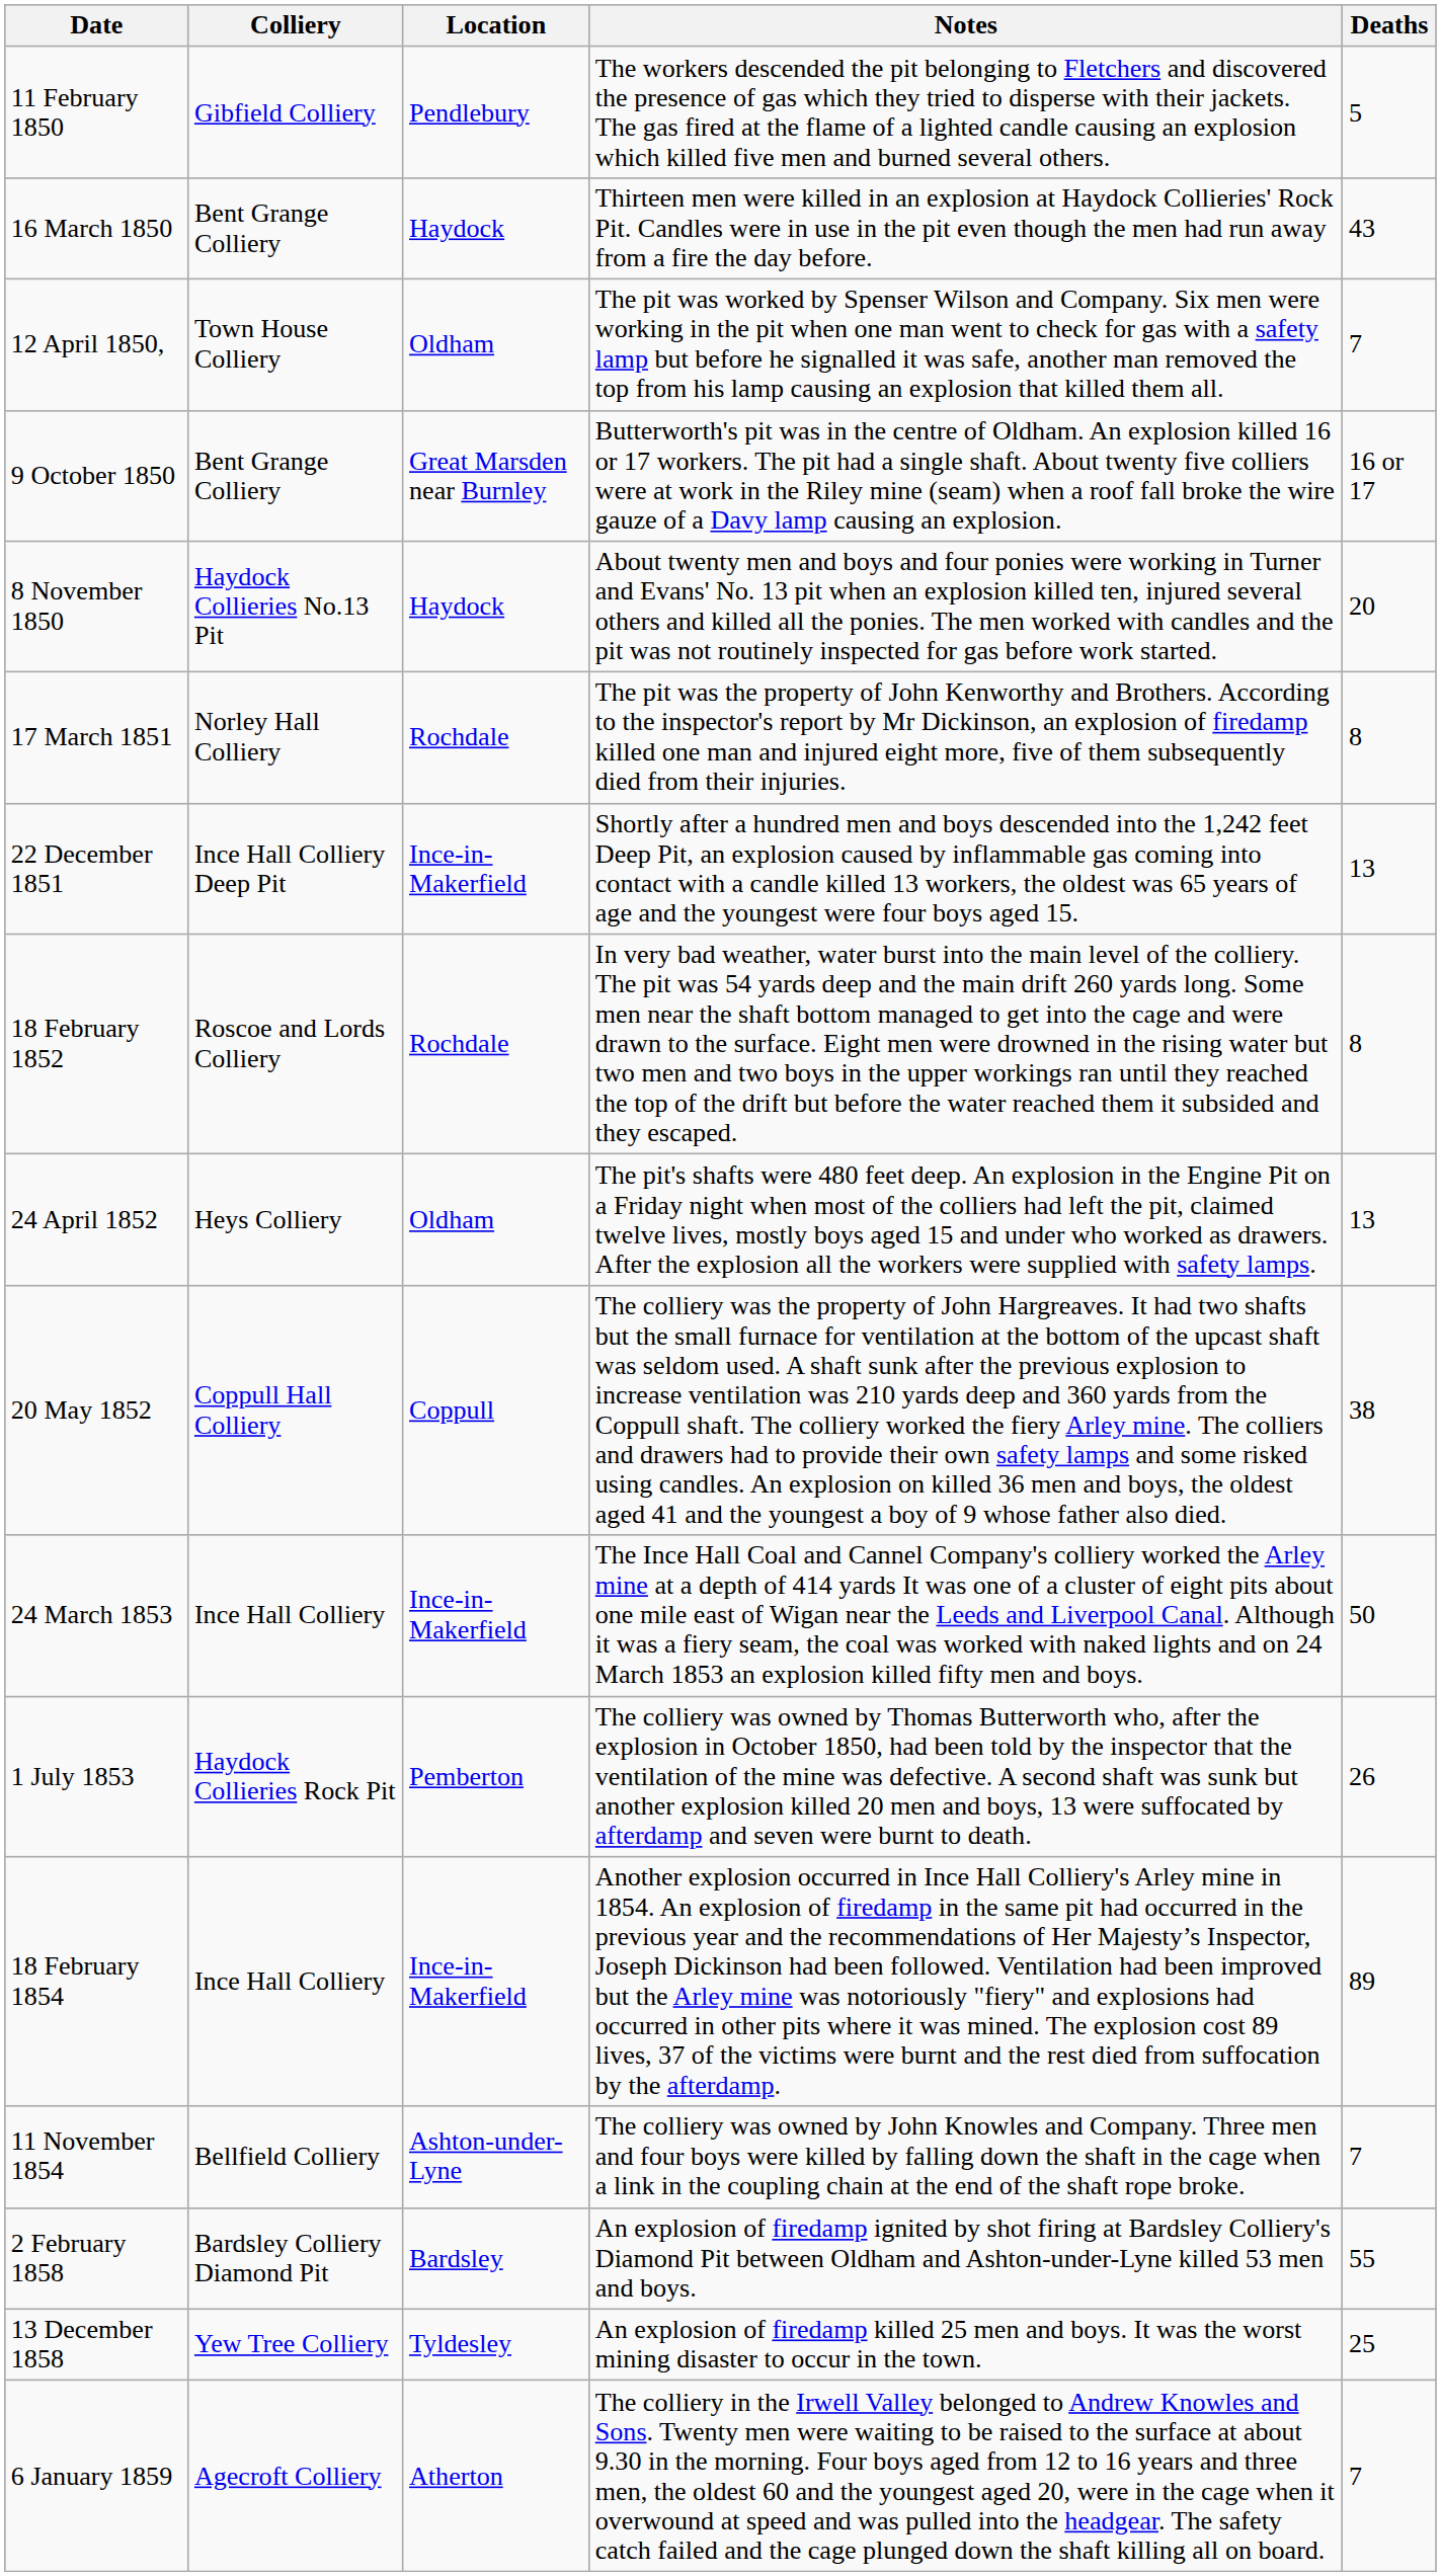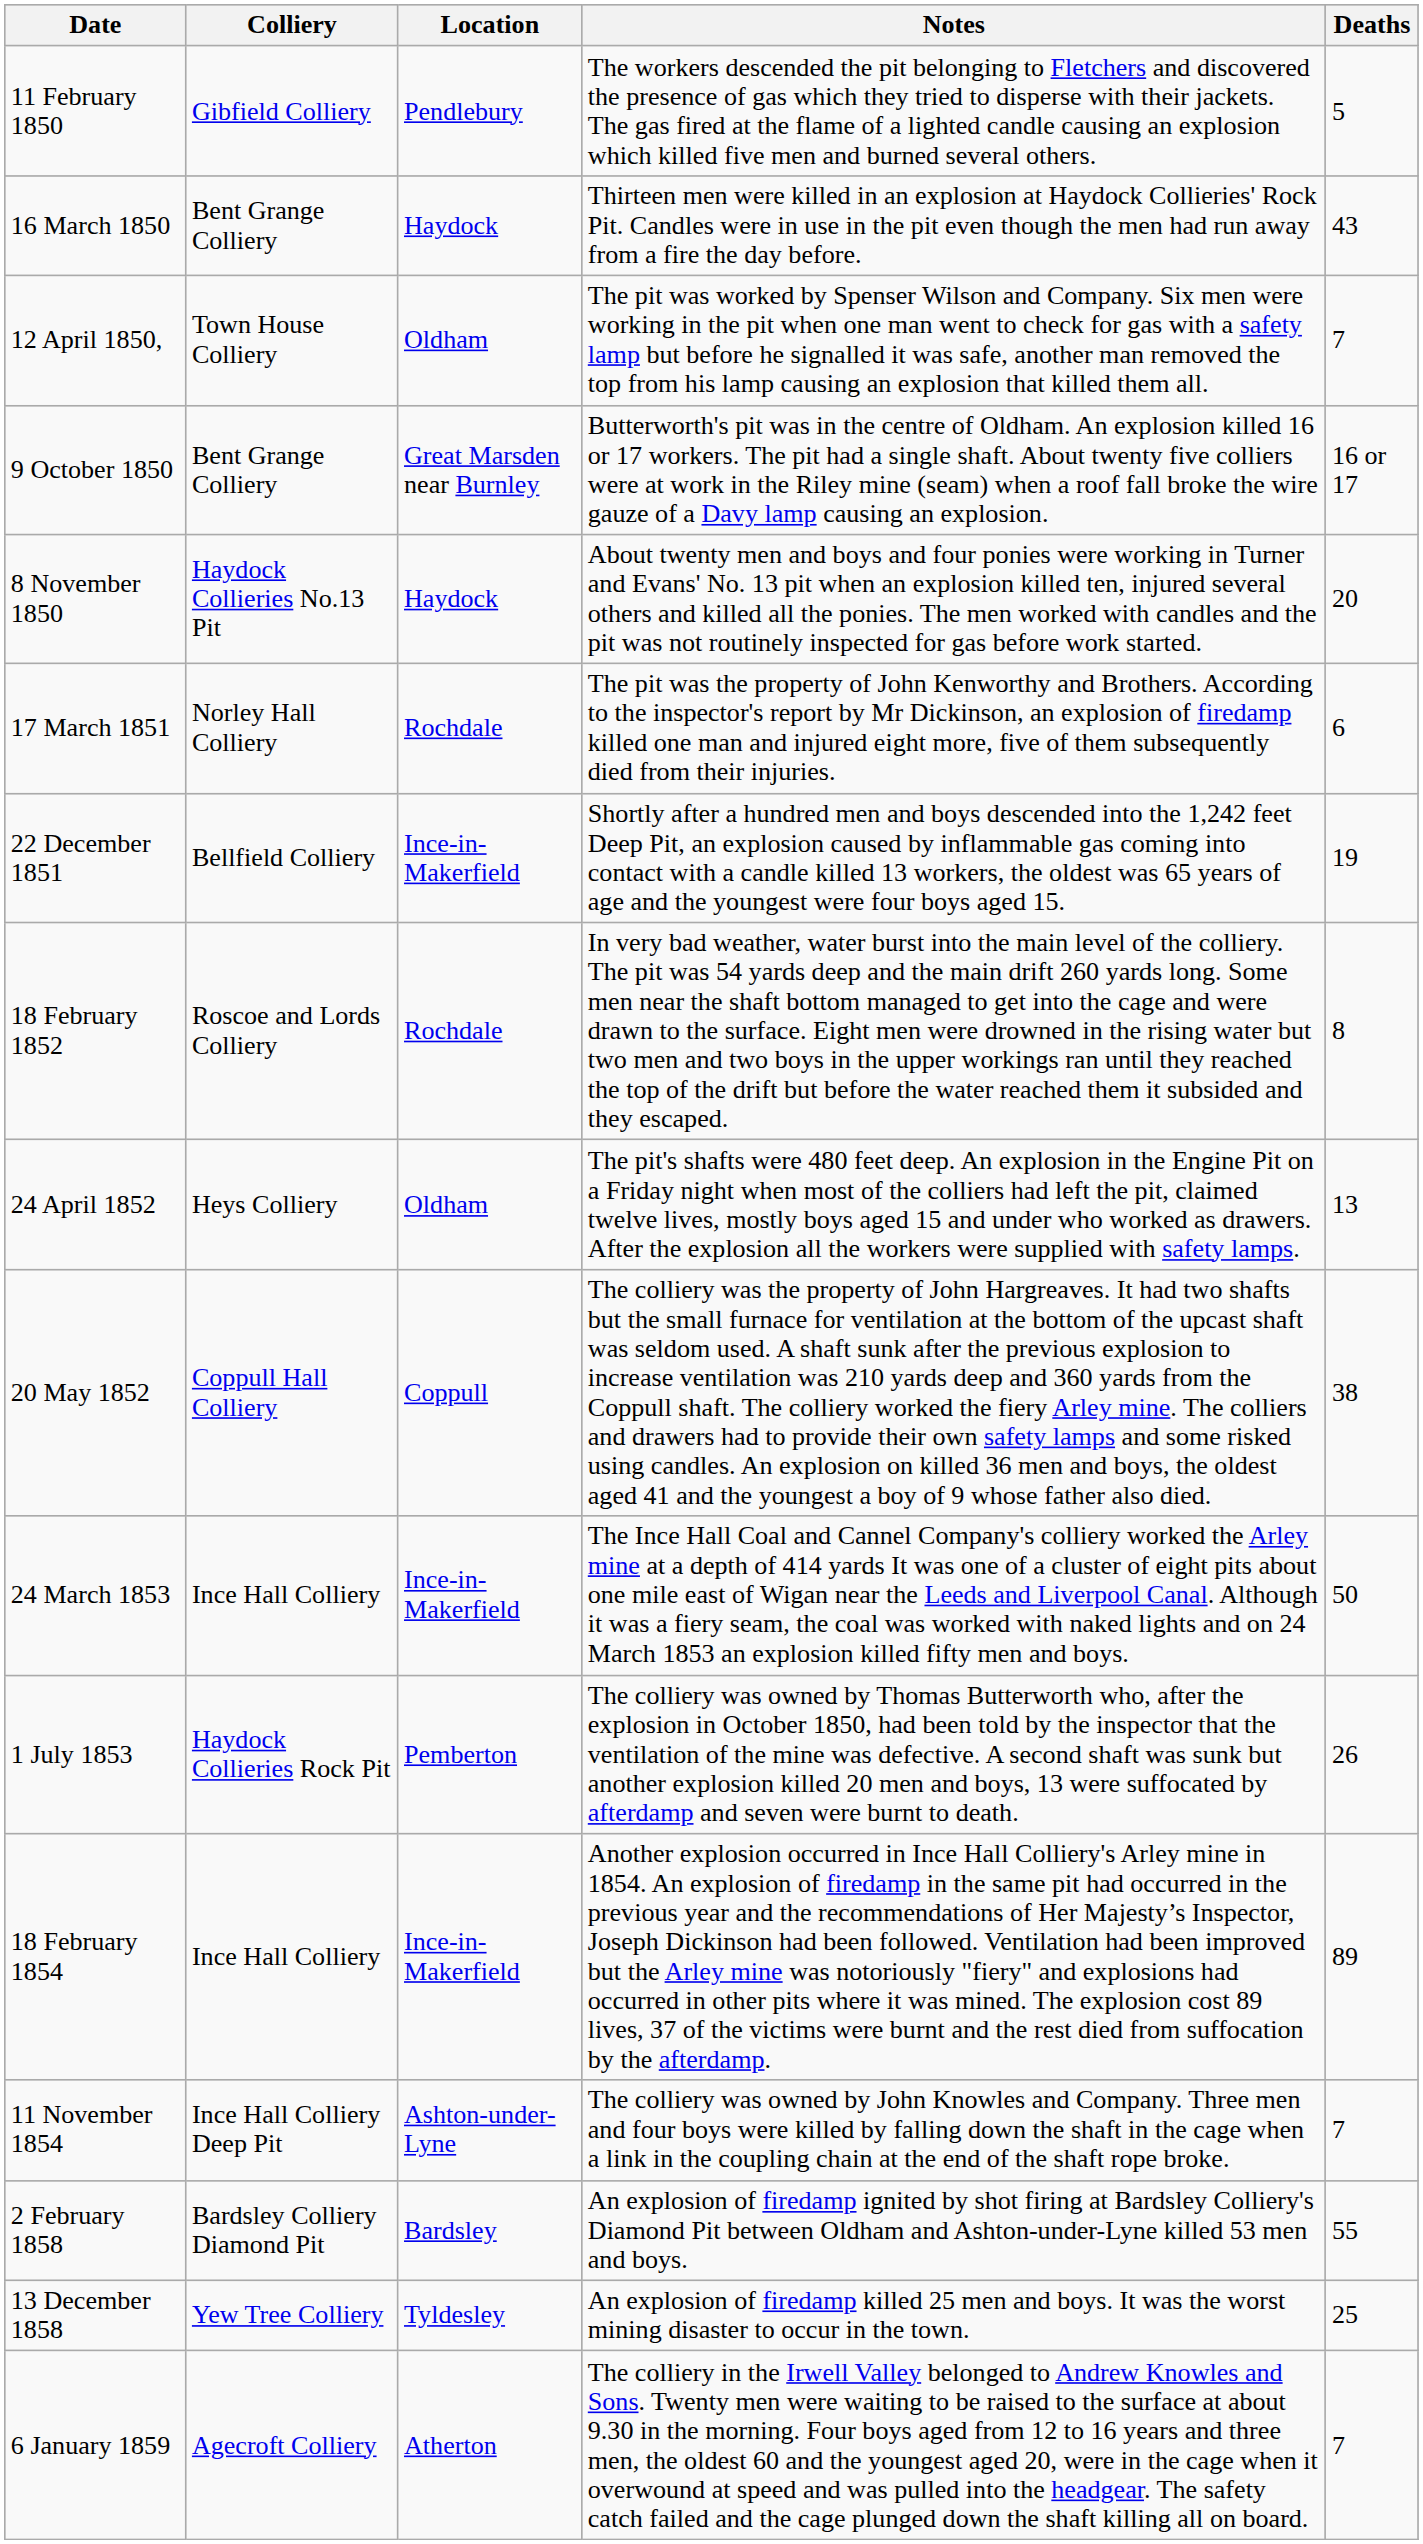 <table class="wikitable">
 <tr>
 <th scope="col"  style="width:120px">Date</th>
 <th scope="col"  style="width:150px">Colliery</th>
 <th scope="col"  style="width:120px">Location</th>
 <th scope="col"  style="width:600px">Notes</th>
 <th scope="col"  style="width:50px">Deaths</th>
 </tr>
 <tr>
 <td>11 February 1850</td>
 <td><a href='#'>Gibfield Colliery</a></td>
 <td><a href='#'>Pendlebury</a></td>
 <td>The workers descended the pit belonging to <a href='#'>Fletchers</a> and discovered the presence of gas which they tried to disperse with their jackets. The gas fired at the flame of a lighted candle causing an explosion which killed five men and burned several others.</td>
 <td>5</td>
 </tr>
 <tr>
 <td>16 March 1850</td>
 <td>Bent Grange Colliery</td>
 <td><a href='#'>Haydock</a></td>
 <td>Thirteen men were killed in an explosion at Haydock Collieries' Rock Pit. Candles were in use in the pit even though the men had run away from a fire the day before.</td>
 <td>43</td>
 </tr>
 <tr>
 <td>12 April 1850,</td>
 <td>Town House Colliery</td>
 <td><a href='#'>Oldham</a></td>
 <td>The pit was worked by Spenser Wilson and Company. Six men were working in the pit when one man went to check for gas with a <a href='#'>safety lamp</a> but before he signalled it was safe, another man removed the top from his lamp causing an explosion that killed them all.</td>
 <td>7</td>
 </tr>
 <tr>
 <td>9 October 1850</td>
 <td>Bent Grange Colliery</td>
 <td><a href='#'>Great Marsden</a> near <a href='#'>Burnley</a></td>
 <td>Butterworth's pit was in the centre of Oldham. An explosion killed 16 or 17 workers. The pit had a single shaft. About twenty five colliers were at work in the Riley mine (seam) when a roof fall broke the wire gauze of a <a href='#'>Davy lamp</a> causing an explosion.</td>
 <td>16 or 17</td>
 </tr>
 <tr>
 <td>8 November 1850</td>
 <td><a href='#'>Haydock Collieries</a> No.13 Pit</td>
 <td><a href='#'>Haydock</a></td>
 <td>About twenty men and boys and four ponies were working in Turner and Evans' No. 13 pit  when an explosion killed ten, injured several others and killed all the ponies. The men worked with candles and the pit was not routinely inspected for gas before work started.</td>
 <td>20</td>
 </tr>
 <tr>
 <td>17 March 1851</td>
 <td>Norley Hall Colliery</td>
 <td><a href='#'>Rochdale</a></td>
 <td>The pit was the property of John Kenworthy and Brothers. According to the inspector's report by Mr Dickinson, an explosion of <a href='#'>firedamp</a> killed one man and injured eight more, five of them subsequently died from their injuries.</td>
-<td>8</td>
+<td>6</td>
 </tr>
 <tr>
 <td>22 December 1851</td>
-<td>Ince Hall Colliery Deep Pit</td>
+<td>Bellfield Colliery</td>
 <td><a href='#'>Ince-in-Makerfield</a></td>
 <td>Shortly after a hundred men and boys descended into the 1,242 feet Deep Pit, an explosion caused by inflammable gas coming into contact with a candle killed 13 workers, the oldest was 65 years of age and the youngest were four boys aged 15.</td>
-<td>13</td>
+<td>19</td>
 </tr>
 <tr>
 <td>18 February 1852</td>
 <td>Roscoe and Lords Colliery</td>
 <td><a href='#'>Rochdale</a></td>
 <td>In very bad weather, water burst into the main level of the colliery. The pit was 54 yards deep and the main drift 260 yards long. Some men near the shaft bottom managed to get into the cage and were drawn to the surface. Eight men were drowned in the rising water but two men and two boys in the upper workings ran until they reached the top of the drift but before the water reached them it subsided and they escaped.</td>
 <td>8</td>
 </tr>
 <tr>
 <td>24 April 1852</td>
 <td>Heys Colliery</td>
 <td><a href='#'>Oldham</a></td>
 <td>The pit's shafts were 480 feet deep. An explosion in the Engine Pit on a Friday night when most of the colliers had left the pit, claimed twelve lives, mostly boys aged 15 and under who worked as drawers. After the explosion all the workers were supplied with <a href='#'>safety lamps</a>.</td>
 <td>13</td>
 </tr>
 <tr>
 <td>20 May 1852</td>
 <td><a href='#'>Coppull Hall Colliery</a></td>
 <td><a href='#'>Coppull</a></td>
 <td>The colliery was the property of John Hargreaves. It had two shafts but the small furnace for ventilation at the bottom of the upcast shaft was seldom used. A shaft sunk after the previous explosion to increase ventilation was 210 yards deep and 360 yards from the Coppull shaft. The colliery worked the fiery <a href='#'>Arley mine</a>. The colliers and drawers had to provide their own <a href='#'>safety lamps</a> and some risked using candles. An explosion on  killed 36 men and boys, the oldest aged 41 and the youngest a boy of 9 whose father also died.</td>
 <td>38</td>
 </tr>
 <tr>
 <td>24 March 1853</td>
 <td>Ince Hall Colliery</td>
 <td><a href='#'>Ince-in-Makerfield</a></td>
 <td>The Ince Hall Coal and Cannel Company's colliery worked the <a href='#'>Arley mine</a> at a depth of 414 yards It was one of a cluster of eight pits about one mile east of Wigan near the <a href='#'>Leeds and Liverpool Canal</a>. Although it was a fiery seam, the coal was worked with naked lights and on 24 March 1853 an explosion killed fifty men and boys.</td>
 <td>50</td>
 </tr>
 <tr>
 <td>1 July 1853</td>
 <td><a href='#'>Haydock Collieries</a> Rock Pit</td>
 <td><a href='#'>Pemberton</a></td>
 <td>The colliery was owned by Thomas Butterworth who, after the explosion in October 1850, had been told by the inspector that the ventilation of the mine was defective. A second shaft was sunk but another explosion killed 20 men and boys, 13 were suffocated by <a href='#'>afterdamp</a> and seven were burnt to death.</td>
 <td>26</td>
 </tr>
 <tr>
 <td>18 February 1854</td>
 <td>Ince Hall Colliery</td>
 <td><a href='#'>Ince-in-Makerfield</a></td>
 <td>Another explosion occurred in Ince Hall Colliery's Arley mine in 1854. An explosion of <a href='#'>firedamp</a> in the same pit had occurred in the previous year and the recommendations of Her Majesty’s Inspector, Joseph Dickinson had been followed. Ventilation had been improved but the <a href='#'>Arley mine</a> was notoriously "fiery" and explosions had occurred in other pits where it was mined. The explosion cost 89 lives, 37 of the victims were burnt and the rest died from suffocation by the <a href='#'>afterdamp</a>.</td>
 <td>89</td>
 </tr>
 <tr>
 <td>11 November 1854</td>
-<td>Bellfield Colliery</td>
+<td>Ince Hall Colliery Deep Pit</td>
 <td><a href='#'>Ashton-under-Lyne</a></td>
 <td>The colliery was owned by John Knowles and Company. Three men and four boys were killed by falling down the shaft in the cage when a link in the coupling chain at the end of the shaft rope broke.</td>
 <td>7</td>
 </tr>
 <tr>
 <td>2 February 1858</td>
 <td>Bardsley Colliery Diamond Pit</td>
 <td><a href='#'>Bardsley</a></td>
 <td>An explosion of <a href='#'>firedamp</a> ignited by shot firing at Bardsley Colliery's Diamond Pit between Oldham and Ashton-under-Lyne killed 53 men and boys.</td>
 <td>55</td>
 </tr>
 <tr>
 <td>13 December 1858</td>
 <td><a href='#'>Yew Tree Colliery</a></td>
 <td><a href='#'>Tyldesley</a></td>
 <td>An explosion of <a href='#'>firedamp</a> killed 25 men and boys. It was the worst mining disaster to occur in the town.</td>
 <td>25</td>
 </tr>
 <tr>
 <td>6 January 1859</td>
 <td><a href='#'>Agecroft Colliery</a></td>
 <td><a href='#'>Atherton</a></td>
 <td>The colliery in the <a href='#'>Irwell Valley</a> belonged to <a href='#'>Andrew Knowles and Sons</a>. Twenty men were waiting to be raised to the surface at about 9.30 in the morning. Four boys aged from 12 to 16 years and three men, the oldest 60 and the youngest aged 20, were in the cage when it overwound at speed and was pulled into the <a href='#'>headgear</a>. The safety catch failed and the cage plunged down the shaft killing all on board.</td>
 <td>7</td>
 </tr>
 </table>
